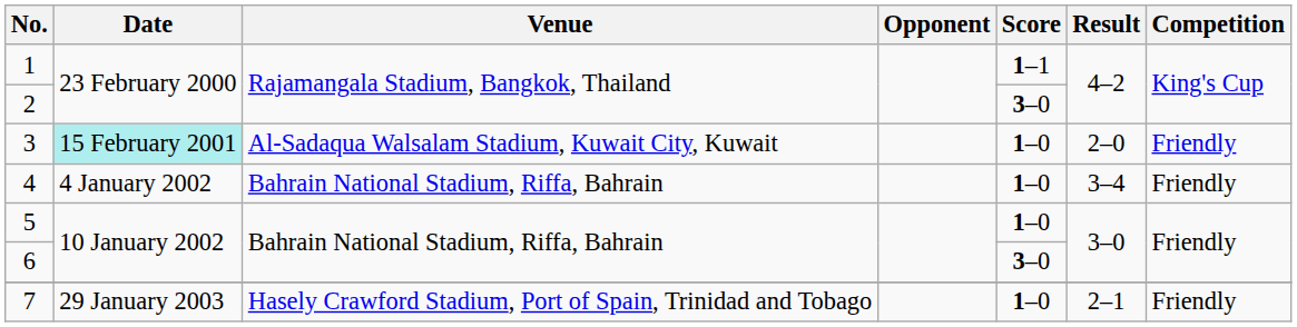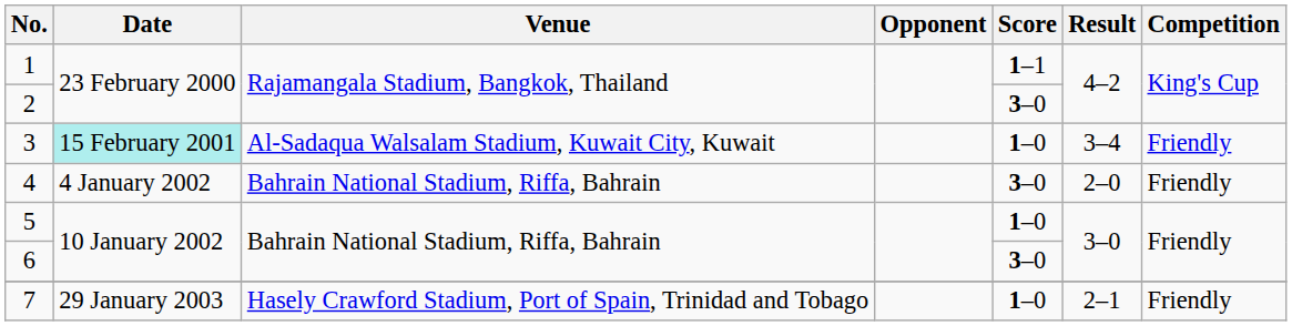 <table class="wikitable sortable">
 <tr>
 <th scope=col>No.</th>
 <th scope=col>Date</th>
 <th scope=col>Venue</th>
 <th scope=col>Opponent</th>
 <th scope=col>Score</th>
 <th scope=col>Result</th>
 <th scope=col>Competition</th>
 </tr>
 <tr>
 <td align=center>1</td>
 <td rowspan=2>23 February 2000</td>
 <td rowspan=2><a href='#'>Rajamangala Stadium</a>, <a href='#'>Bangkok</a>, Thailand</td>
 <td rowspan=2></td>
 <td align=center><strong>1</strong>–1</td>
 <td align=center rowspan=2>4–2</td>
 <td rowspan=2><a href='#'>King's Cup</a></td>
 </tr>
 <tr>
 <td align="center">2</td>
 <td align="center"><strong>3</strong>–0</td>
 </tr>
 <tr>
 <td align=center>3</td>
 <td style="background: paleturquoise;">15 February 2001</td>
 <td><a href='#'>Al-Sadaqua Walsalam Stadium</a>, <a href='#'>Kuwait City</a>, Kuwait</td>
 <td></td>
 <td align=center><strong>1</strong>–0</td>
-<td align=center>2–0</td>
+<td align=center>3–4</td>
 <td><a href='#'>Friendly</a></td>
 </tr>
 <tr>
 <td align=center>4</td>
 <td>4 January 2002</td>
 <td><a href='#'>Bahrain National Stadium</a>, <a href='#'>Riffa</a>, Bahrain</td>
 <td></td>
-<td align=center><strong>1</strong>–0</td>
-<td align=center>3–4</td>
+<td align="center"><strong>3</strong>–0</td>
+<td align=center>2–0</td>
 <td>Friendly</td>
 </tr>
 <tr>
 <td align=center>5</td>
 <td rowspan=2>10 January 2002</td>
 <td rowspan=2>Bahrain National Stadium, Riffa, Bahrain</td>
 <td rowspan=2></td>
 <td align=center><strong>1</strong>–0</td>
 <td align=center rowspan=2>3–0</td>
 <td rowspan=2>Friendly</td>
 </tr>
 <tr>
 <td align="center">6</td>
 <td align="center"><strong>3</strong>–0</td>
 </tr>
 <tr>
 </tr>
 <tr>
 <td align=center>7</td>
 <td>29 January 2003</td>
 <td><a href='#'>Hasely Crawford Stadium</a>, <a href='#'>Port of Spain</a>, Trinidad and Tobago</td>
 <td></td>
 <td align=center><strong>1</strong>–0</td>
 <td align=center>2–1</td>
 <td>Friendly</td>
 </tr>
 </table>
